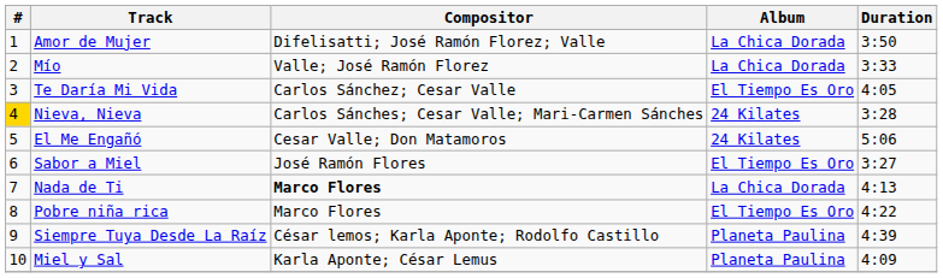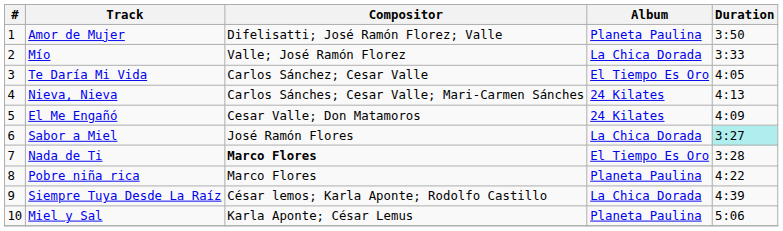 <table class="wikitable">
 <tr>
 <th>#</th>
 <th>Track</th>
 <th>Compositor</th>
 <th>Album</th>
 <th>Duration</th>
 </tr>
 <tr>
 <td>1</td>
 <td><a href='#'>Amor de Mujer</a></td>
 <td>Difelisatti; José Ramón Florez; Valle</td>
-<td><a href='#'>La Chica Dorada</a></td>
+<td><a href='#'>Planeta Paulina</a></td>
 <td>3:50</td>
 </tr>
 <tr>
 <td>2</td>
 <td><a href='#'>Mío</a></td>
 <td>Valle; José Ramón Florez</td>
 <td><a href='#'>La Chica Dorada</a></td>
 <td>3:33</td>
 </tr>
 <tr>
 <td>3</td>
 <td><a href='#'>Te Daría Mi Vida</a></td>
 <td>Carlos Sánchez; Cesar Valle</td>
 <td><a href='#'>El Tiempo Es Oro</a></td>
 <td>4:05</td>
 </tr>
 <tr>
-<td style="background: gold;">4</td>
+<td>4</td>
 <td><a href='#'>Nieva, Nieva</a></td>
 <td>Carlos Sánches; Cesar Valle; Mari-Carmen Sánches</td>
 <td><a href='#'>24 Kilates</a></td>
-<td>3:28</td>
+<td>4:13</td>
 </tr>
 <tr>
 <td>5</td>
 <td><a href='#'>El Me Engañó</a></td>
 <td>Cesar Valle; Don Matamoros</td>
 <td><a href='#'>24 Kilates</a></td>
-<td>5:06</td>
+<td>4:09</td>
 </tr>
 <tr>
 <td>6</td>
 <td><a href='#'>Sabor a Miel</a></td>
 <td>José Ramón Flores</td>
-<td><a href='#'>El Tiempo Es Oro</a></td>
-<td>3:27</td>
+<td><a href='#'>La Chica Dorada</a></td>
+<td style="background: paleturquoise;">3:27</td>
 </tr>
 <tr>
 <td>7</td>
 <td><a href='#'>Nada de Ti</a></td>
 <td><strong>Marco Flores</strong></td>
-<td><a href='#'>La Chica Dorada</a></td>
-<td>4:13</td>
+<td><a href='#'>El Tiempo Es Oro</a></td>
+<td>3:28</td>
 </tr>
 <tr>
 <td>8</td>
 <td><a href='#'>Pobre niña rica</a></td>
 <td>Marco Flores</td>
-<td><a href='#'>El Tiempo Es Oro</a></td>
+<td><a href='#'>Planeta Paulina</a></td>
 <td>4:22</td>
 </tr>
 <tr>
 <td>9</td>
 <td><a href='#'>Siempre Tuya Desde La Raíz</a></td>
 <td>César lemos; Karla Aponte; Rodolfo Castillo</td>
-<td><a href='#'>Planeta Paulina</a></td>
+<td><a href='#'>La Chica Dorada</a></td>
 <td>4:39</td>
 </tr>
 <tr>
 <td>10</td>
 <td><a href='#'>Miel y Sal</a></td>
 <td>Karla Aponte; César Lemus</td>
 <td><a href='#'>Planeta Paulina</a></td>
-<td>4:09</td>
+<td>5:06</td>
 </tr>
 <tr>
 </tr>
 </table>
